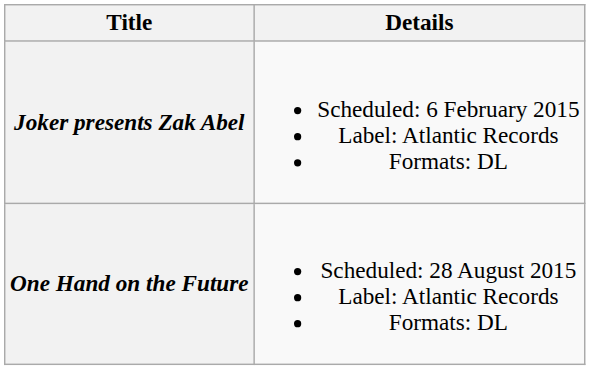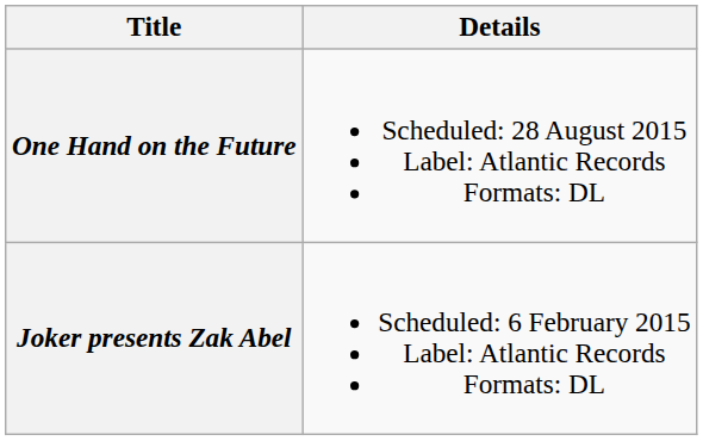 <table class="wikitable plainrowheaders" style="text-align:center;">
 <tr>
 <th scope="col">Title</th>
 <th scope="col">Details</th>
 </tr>
 <tr>
+<th scope="row"><em>One Hand on the Future</em></th>
+<td><br><ul><li>Scheduled: 28 August 2015</li><li>Label: Atlantic Records</li><li>Formats: DL</li></ul></td>
+</tr>
+<tr>
 <th scope="row"><em>Joker presents Zak Abel</em></th>
 <td><br><ul><li>Scheduled: 6 February 2015</li><li>Label: Atlantic Records</li><li>Formats: DL</li></ul></td>
 </tr>
-<tr>
-<th scope="row"><em>One Hand on the Future</em></th>
-<td><br><ul><li>Scheduled: 28 August 2015</li><li>Label: Atlantic Records</li><li>Formats: DL</li></ul></td>
-</tr>
 </table>
